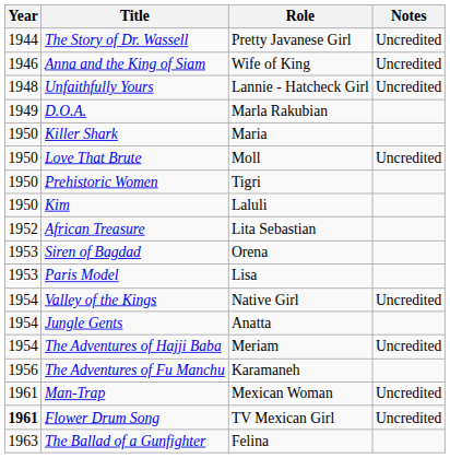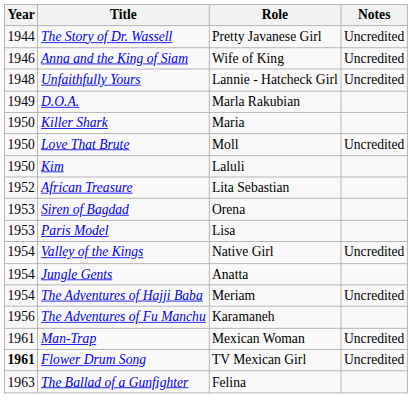 <table class="wikitable">
 <tr>
 <th>Year</th>
 <th>Title</th>
 <th>Role</th>
 <th>Notes</th>
 </tr>
 <tr>
 <td>1944</td>
 <td><em><a href='#'>The Story of Dr. Wassell</a></em></td>
 <td>Pretty Javanese Girl</td>
 <td>Uncredited</td>
 </tr>
 <tr>
 <td>1946</td>
 <td><em><a href='#'>Anna and the King of Siam</a></em></td>
 <td>Wife of King</td>
 <td>Uncredited</td>
 </tr>
 <tr>
 <td>1948</td>
 <td><em><a href='#'>Unfaithfully Yours</a></em></td>
 <td>Lannie - Hatcheck Girl</td>
 <td>Uncredited</td>
 </tr>
 <tr>
 <td>1949</td>
 <td><em><a href='#'>D.O.A.</a></em></td>
 <td>Marla Rakubian</td>
 <td></td>
 </tr>
 <tr>
 <td>1950</td>
 <td><em><a href='#'>Killer Shark</a></em></td>
 <td>Maria</td>
 <td></td>
 </tr>
 <tr>
 <td>1950</td>
 <td><em><a href='#'>Love That Brute</a></em></td>
 <td>Moll</td>
 <td>Uncredited</td>
-</tr>
-<tr>
-<td>1950</td>
-<td><em><a href='#'>Prehistoric Women</a></em></td>
-<td>Tigri</td>
-<td></td>
 </tr>
 <tr>
 <td>1950</td>
 <td><em><a href='#'>Kim</a></em></td>
 <td>Laluli</td>
 <td></td>
 </tr>
 <tr>
 <td>1952</td>
 <td><em><a href='#'>African Treasure</a></em></td>
 <td>Lita Sebastian</td>
 <td></td>
 </tr>
 <tr>
 <td>1953</td>
 <td><em><a href='#'>Siren of Bagdad</a></em></td>
 <td>Orena</td>
 <td></td>
 </tr>
 <tr>
 <td>1953</td>
 <td><em><a href='#'>Paris Model</a></em></td>
 <td>Lisa</td>
 <td></td>
 </tr>
 <tr>
 <td>1954</td>
 <td><em><a href='#'>Valley of the Kings</a></em></td>
 <td>Native Girl</td>
 <td>Uncredited</td>
 </tr>
 <tr>
 <td>1954</td>
 <td><em><a href='#'>Jungle Gents</a></em></td>
 <td>Anatta</td>
 <td></td>
 </tr>
 <tr>
 <td>1954</td>
 <td><em><a href='#'>The Adventures of Hajji Baba</a></em></td>
 <td>Meriam</td>
 <td>Uncredited</td>
 </tr>
 <tr>
 <td>1956</td>
 <td><em><a href='#'>The Adventures of Fu Manchu</a></em></td>
 <td>Karamaneh</td>
 <td></td>
 </tr>
 <tr>
 <td>1961</td>
 <td><em><a href='#'>Man-Trap</a></em></td>
 <td>Mexican Woman</td>
 <td>Uncredited</td>
 </tr>
 <tr>
 <td><strong>1961</strong></td>
 <td><em><a href='#'>Flower Drum Song</a></em></td>
 <td>TV Mexican Girl</td>
 <td>Uncredited</td>
 </tr>
 <tr>
 <td>1963</td>
 <td><em><a href='#'>The Ballad of a Gunfighter</a></em></td>
 <td>Felina</td>
 <td></td>
 </tr>
 </table>
